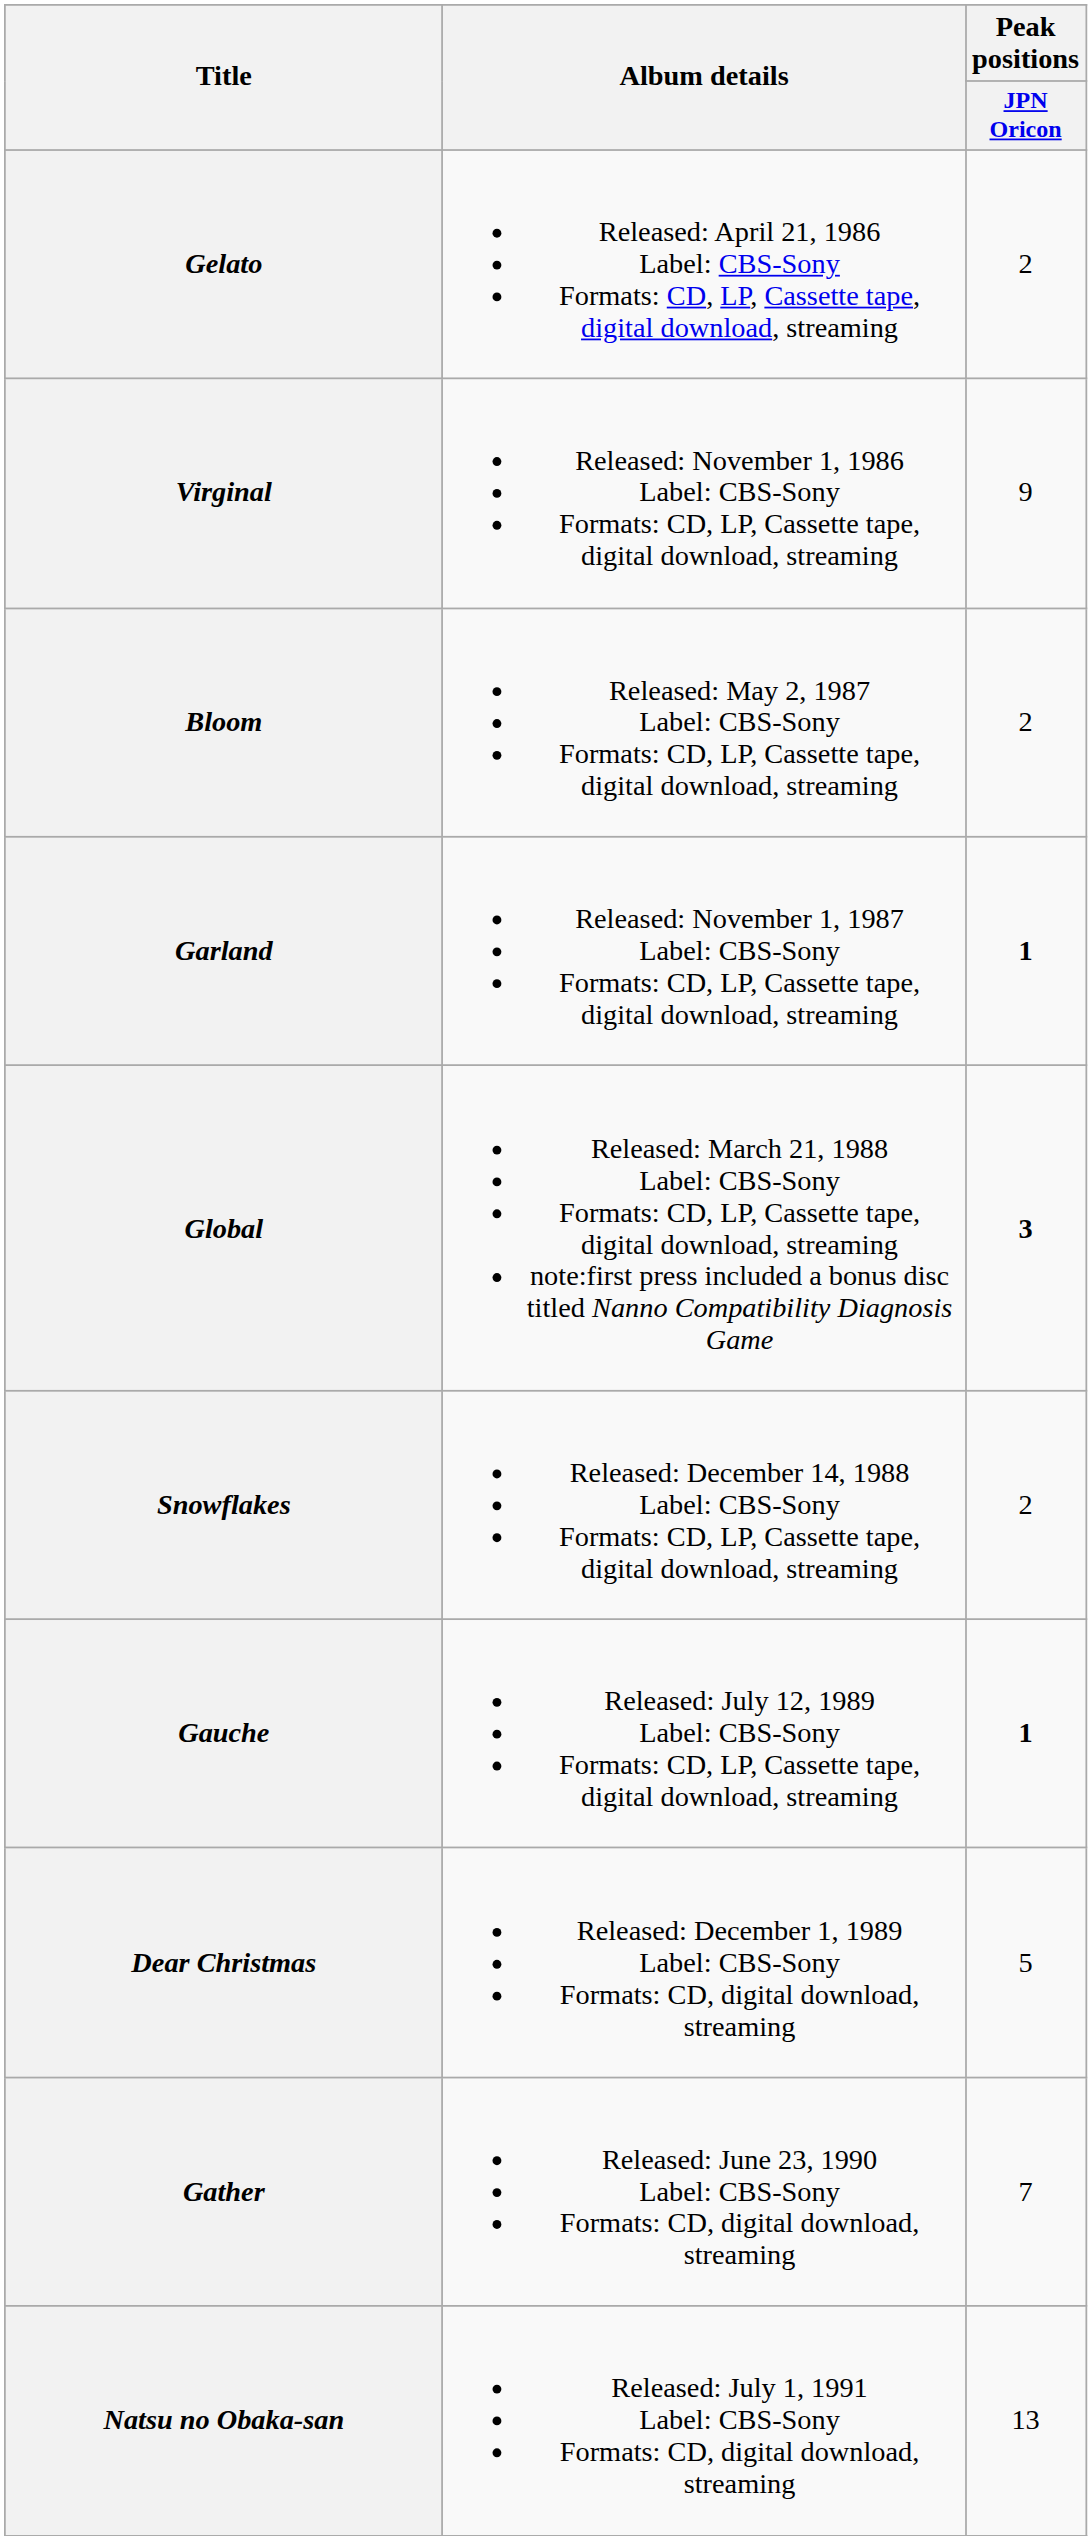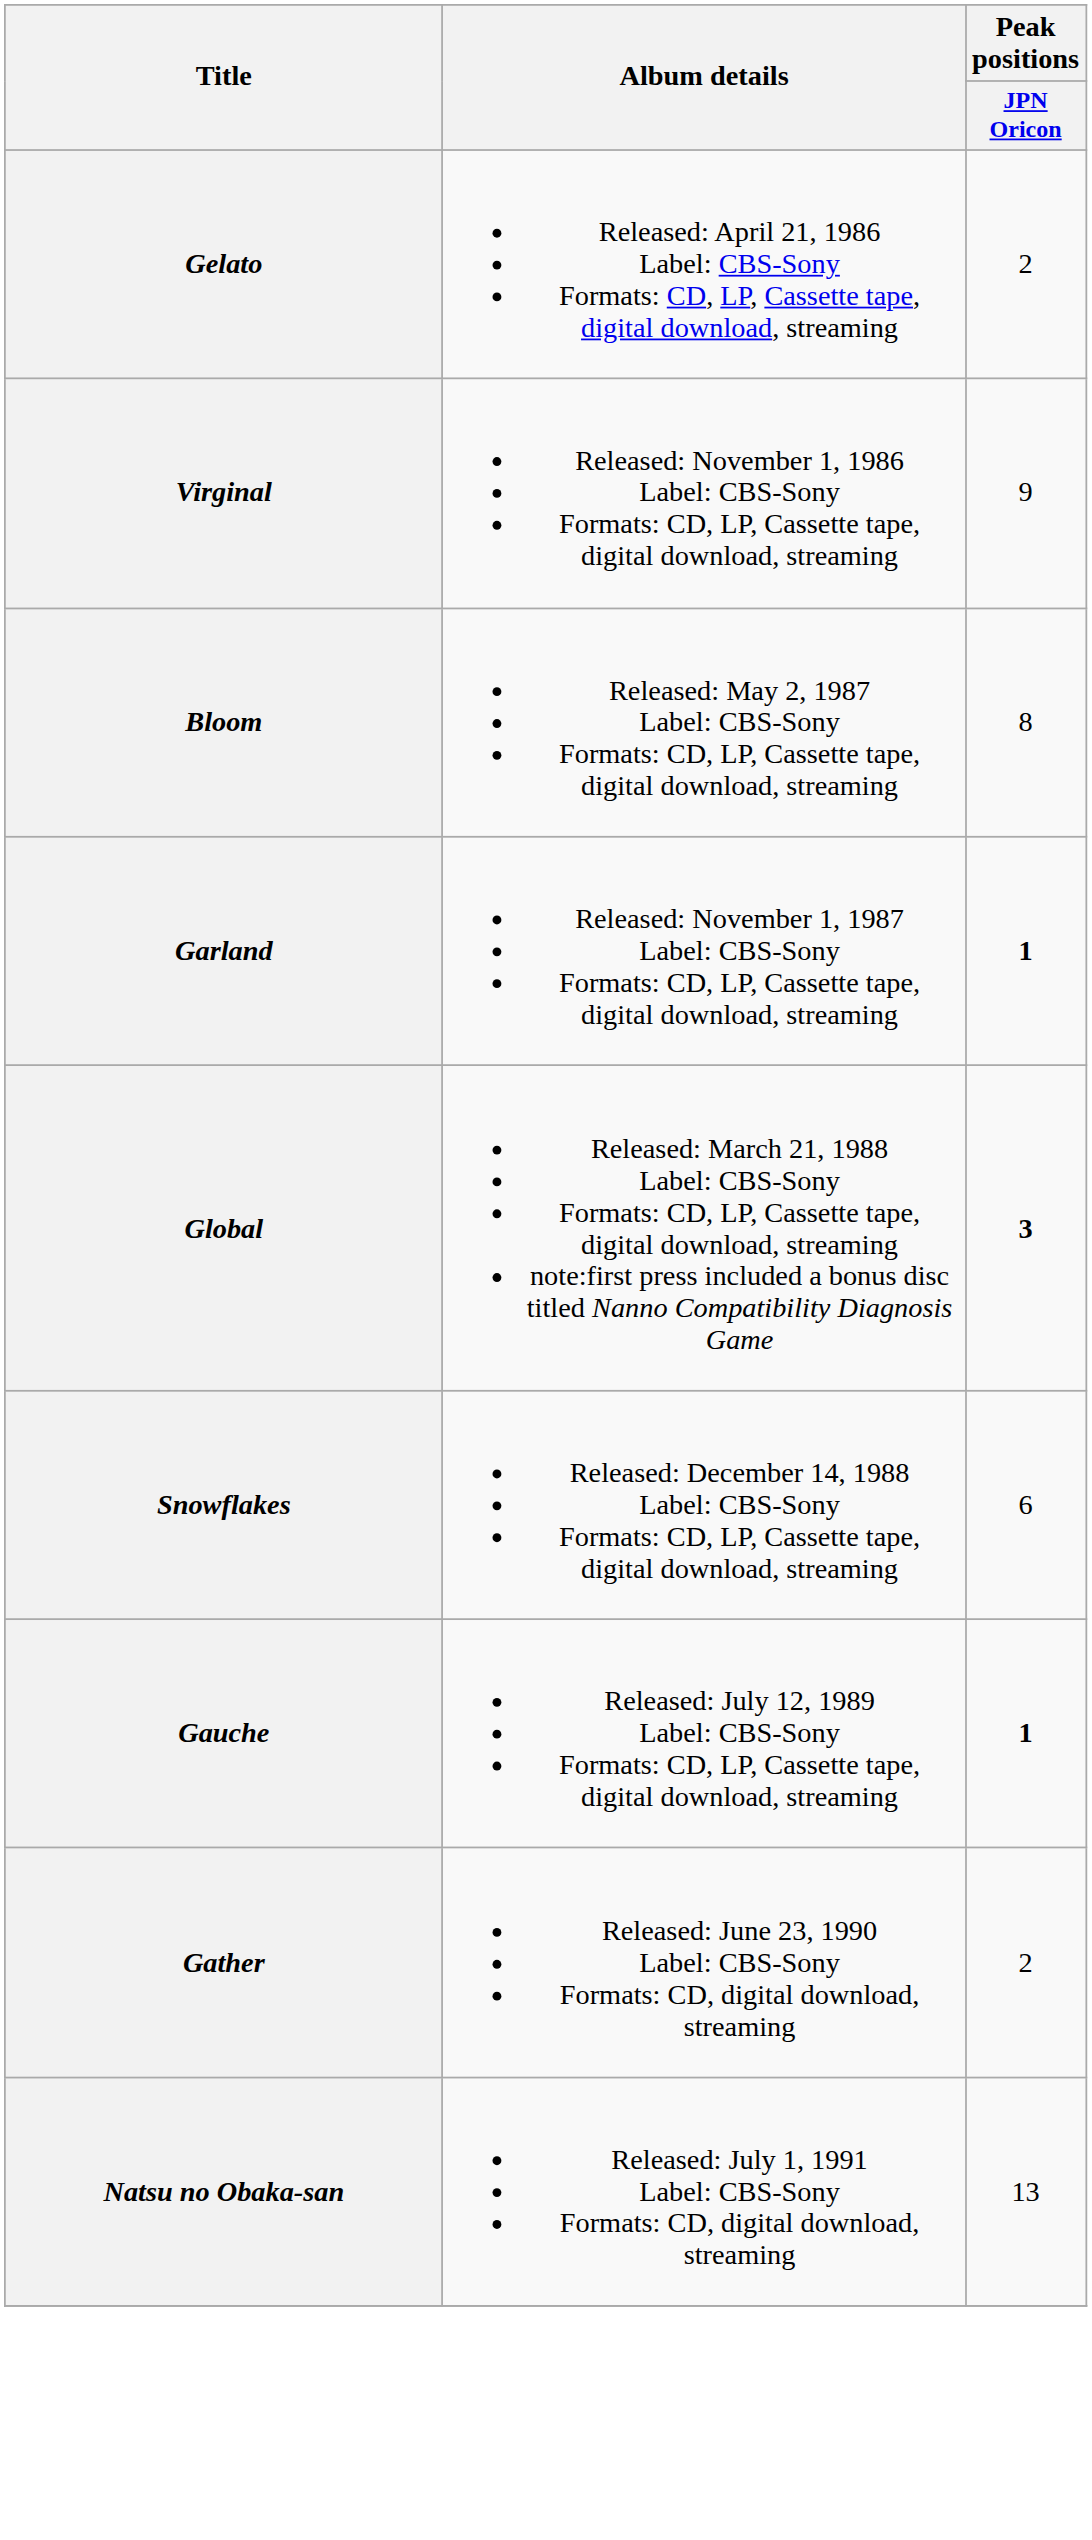 <table class="wikitable plainrowheaders" style="text-align:center;">
 <tr>
 <th style="width:15em;" rowspan="2">Title</th>
 <th style="width:18em;" rowspan="2">Album details</th>
 <th colspan="1">Peak positions</th>
 </tr>
 <tr>
 <th style="width:3em;font-size:85%"><a href='#'>JPN<br>Oricon</a><br></th>
 </tr>
 <tr>
 <th scope="row"><em>Gelato</em></th>
 <td><br><ul><li>Released: April 21, 1986</li><li>Label: <a href='#'>CBS-Sony</a></li><li>Formats: <a href='#'>CD</a>, <a href='#'>LP</a>, <a href='#'>Cassette tape</a>, <a href='#'>digital download</a>, streaming</li></ul></td>
 <td>2</td>
 </tr>
 <tr>
 <th scope="row"><em>Virginal</em></th>
 <td><br><ul><li>Released: November 1, 1986</li><li>Label: CBS-Sony</li><li>Formats: CD, LP, Cassette tape, digital download, streaming</li></ul></td>
 <td>9</td>
 </tr>
 <tr>
 <th scope="row"><em>Bloom</em></th>
 <td><br><ul><li>Released: May 2, 1987</li><li>Label: CBS-Sony</li><li>Formats: CD, LP, Cassette tape, digital download, streaming</li></ul></td>
-<td>2</td>
+<td>8</td>
 </tr>
 <tr>
 <th scope="row"><em>Garland</em></th>
 <td><br><ul><li>Released: November 1, 1987</li><li>Label: CBS-Sony</li><li>Formats: CD, LP, Cassette tape, digital download, streaming</li></ul></td>
 <td><strong>1</strong></td>
 </tr>
 <tr>
 <th scope="row"><em>Global</em></th>
 <td><br><ul><li>Released: March 21, 1988</li><li>Label: CBS-Sony</li><li>Formats: CD, LP, Cassette tape, digital download, streaming</li><li>note:first press included a bonus disc titled <em>Nanno Compatibility Diagnosis Game</em></li></ul></td>
 <td><strong>3</strong></td>
 </tr>
 <tr>
 <th scope="row"><em>Snowflakes</em></th>
 <td><br><ul><li>Released: December 14, 1988</li><li>Label: CBS-Sony</li><li>Formats: CD, LP, Cassette tape, digital download, streaming</li></ul></td>
-<td>2</td>
+<td>6</td>
 </tr>
 <tr>
 <th scope="row"><em>Gauche</em></th>
 <td><br><ul><li>Released: July 12, 1989</li><li>Label: CBS-Sony</li><li>Formats: CD, LP, Cassette tape, digital download, streaming</li></ul></td>
 <td><strong>1</strong></td>
 </tr>
 <tr>
-<th scope="row"><em>Dear Christmas</em></th>
-<td><br><ul><li>Released: December 1, 1989</li><li>Label: CBS-Sony</li><li>Formats: CD, digital download, streaming</li></ul></td>
-<td>5</td>
-</tr>
-<tr>
 <th scope="row"><em>Gather</em></th>
 <td><br><ul><li>Released: June 23, 1990</li><li>Label: CBS-Sony</li><li>Formats: CD, digital download, streaming</li></ul></td>
-<td>7</td>
+<td>2</td>
 </tr>
 <tr>
 <th scope="row"><em>Natsu no Obaka-san</em></th>
 <td><br><ul><li>Released: July 1, 1991</li><li>Label: CBS-Sony</li><li>Formats: CD, digital download, streaming</li></ul></td>
 <td>13</td>
 </tr>
 <tr>
 </tr>
 </table>
